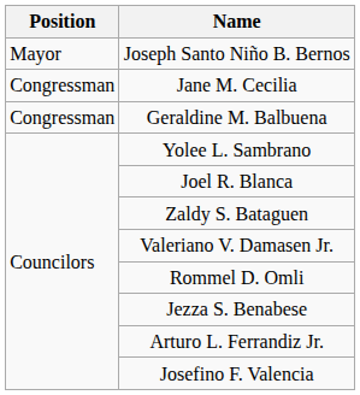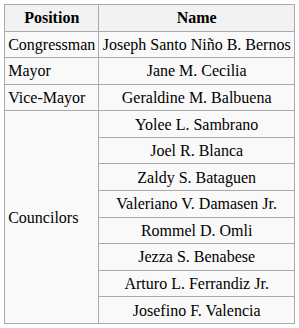 <table class="wikitable" style="line-height:1.20em; font-size:100%;">
 <tr>
 <th>Position</th>
 <th>Name</th>
 </tr>
 <tr>
-<td>Mayor</td>
+<td>Congressman</td>
 <td style="text-align:center;">Joseph Santo Niño B. Bernos</td>
 </tr>
 <tr>
-<td>Congressman</td>
+<td>Mayor</td>
 <td style="text-align:center;">Jane M. Cecilia</td>
 </tr>
 <tr>
-<td>Congressman</td>
+<td>Vice-Mayor</td>
 <td style="text-align:center;">Geraldine M. Balbuena</td>
 </tr>
 <tr>
 <td rowspan=8>Councilors</td>
 <td style="text-align:center;">Yolee L. Sambrano</td>
 </tr>
 <tr>
 <td style="text-align:center;">Joel R. Blanca</td>
 </tr>
 <tr>
 <td style="text-align:center;">Zaldy S. Bataguen</td>
 </tr>
 <tr>
 <td style="text-align:center;">Valeriano V. Damasen Jr.</td>
 </tr>
 <tr>
 <td style="text-align:center;">Rommel D. Omli</td>
 </tr>
 <tr>
 <td style="text-align:center;">Jezza S. Benabese</td>
 </tr>
 <tr>
 <td style="text-align:center;">Arturo L. Ferrandiz Jr.</td>
 </tr>
 <tr>
 <td style="text-align:center;">Josefino F. Valencia</td>
 </tr>
 <tr>
 </tr>
 </table>
